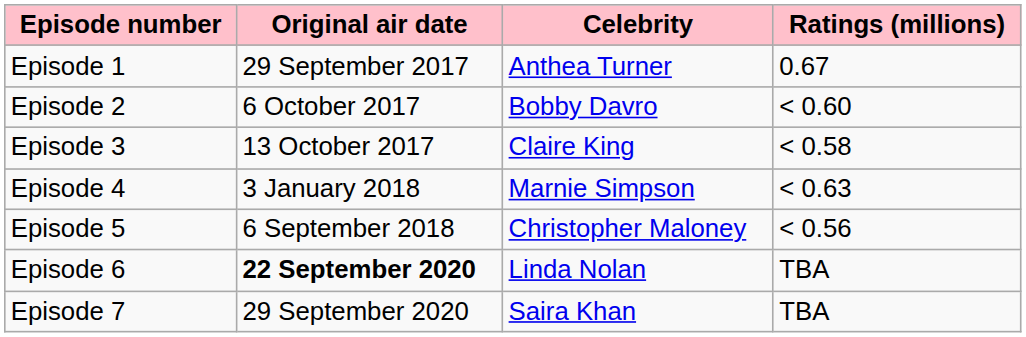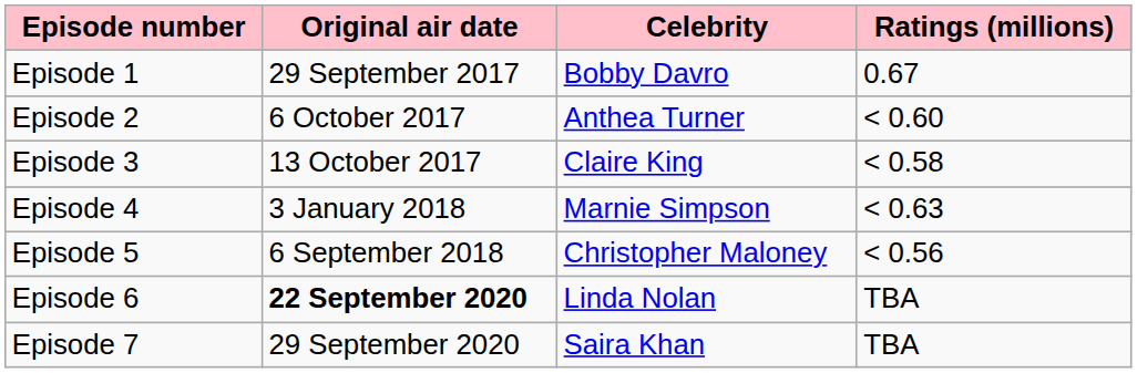 <table class="wikitable plainrowheaders" style="width:50%;">
 <tr>
 <th style="background:pink;">Episode number</th>
 <th style="background:pink;">Original air date</th>
 <th style="background:pink;">Celebrity</th>
 <th style="background:pink;">Ratings (millions)</th>
 </tr>
 <tr>
 <td>Episode 1</td>
 <td>29 September 2017</td>
-<td><a href='#'>Anthea Turner</a></td>
+<td><a href='#'>Bobby Davro</a></td>
 <td>0.67</td>
 </tr>
 <tr>
 <td>Episode 2</td>
 <td>6 October 2017</td>
-<td><a href='#'>Bobby Davro</a></td>
+<td><a href='#'>Anthea Turner</a></td>
 <td>< 0.60</td>
 </tr>
 <tr>
 <td>Episode 3</td>
 <td>13 October 2017</td>
 <td><a href='#'>Claire King</a></td>
 <td>< 0.58</td>
 </tr>
 <tr>
 <td>Episode 4</td>
 <td>3 January 2018</td>
 <td><a href='#'>Marnie Simpson</a></td>
 <td>< 0.63</td>
 </tr>
 <tr>
 <td>Episode 5</td>
 <td>6 September 2018</td>
 <td><a href='#'>Christopher Maloney</a></td>
 <td>< 0.56</td>
 </tr>
 <tr>
 <td>Episode 6</td>
 <td><strong>22 September 2020</strong></td>
 <td><a href='#'>Linda Nolan</a></td>
 <td>TBA</td>
 </tr>
 <tr>
 <td>Episode 7</td>
 <td>29 September 2020</td>
 <td><a href='#'>Saira Khan</a></td>
 <td>TBA</td>
 </tr>
 </table>
